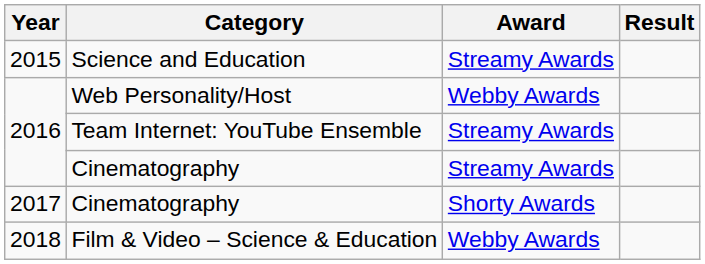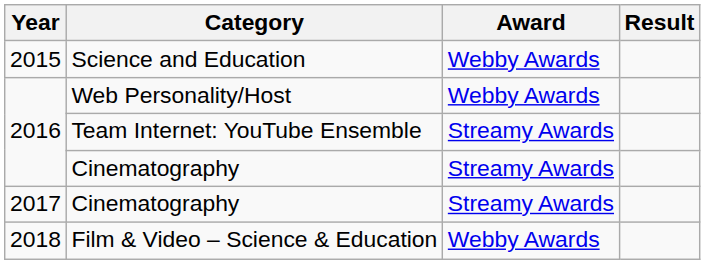 <table class="wikitable">
 <tr>
 <th>Year</th>
 <th>Category</th>
 <th>Award</th>
 <th>Result</th>
 </tr>
 <tr>
 <td>2015</td>
 <td>Science and Education</td>
-<td><a href='#'>Streamy Awards</a></td>
+<td><a href='#'>Webby Awards</a></td>
 <td></td>
 </tr>
 <tr>
 <td rowspan=3>2016</td>
 <td>Web Personality/Host</td>
 <td><a href='#'>Webby Awards</a></td>
 <td></td>
 </tr>
 <tr>
 <td>Team Internet: YouTube Ensemble</td>
 <td><a href='#'>Streamy Awards</a></td>
 <td></td>
 </tr>
 <tr>
 <td>Cinematography</td>
 <td><a href='#'>Streamy Awards</a></td>
 <td></td>
 </tr>
 <tr>
 <td>2017</td>
 <td>Cinematography</td>
-<td><a href='#'>Shorty Awards</a></td>
+<td><a href='#'>Streamy Awards</a></td>
 <td></td>
 </tr>
 <tr>
 <td>2018</td>
 <td>Film & Video – Science & Education</td>
 <td><a href='#'>Webby Awards</a></td>
 <td></td>
 </tr>
 </table>
